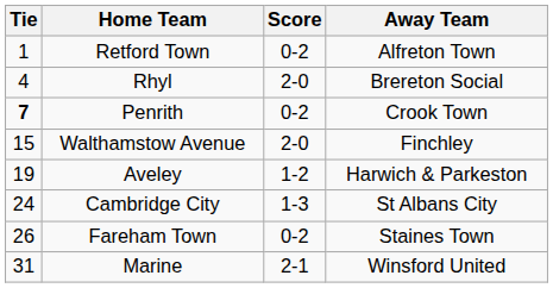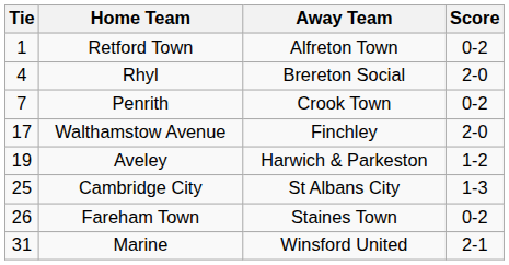 <table class="wikitable" style="text-align:center;">
 <tr>
 <th width=20>Tie</th>
 <th width=175>Home Team</th>
+<th width=175>Away Team</th>
 <th width=20>Score</th>
-<th width=175>Away Team</th>
 </tr>
 <tr>
 <td>1</td>
 <td>Retford Town</td>
+<td>Alfreton Town</td>
 <td>0-2</td>
-<td>Alfreton Town</td>
 </tr>
 <tr>
 <td>4</td>
 <td>Rhyl</td>
+<td>Brereton Social</td>
 <td>2-0</td>
-<td>Brereton Social</td>
 </tr>
 <tr>
-<td><strong>7</strong></td>
+<td>7</td>
 <td>Penrith</td>
+<td>Crook Town</td>
 <td>0-2</td>
-<td>Crook Town</td>
 </tr>
 <tr>
-<td>15</td>
+<td>17</td>
 <td>Walthamstow Avenue</td>
+<td>Finchley</td>
 <td>2-0</td>
-<td>Finchley</td>
 </tr>
 <tr>
 <td>19</td>
 <td>Aveley</td>
+<td>Harwich & Parkeston</td>
 <td>1-2</td>
-<td>Harwich & Parkeston</td>
 </tr>
 <tr>
-<td>24</td>
+<td>25</td>
 <td>Cambridge City</td>
+<td>St Albans City</td>
 <td>1-3</td>
-<td>St Albans City</td>
 </tr>
 <tr>
 <td>26</td>
 <td>Fareham Town</td>
+<td>Staines Town</td>
 <td>0-2</td>
-<td>Staines Town</td>
 </tr>
 <tr>
 <td>31</td>
 <td>Marine</td>
+<td>Winsford United</td>
 <td>2-1</td>
-<td>Winsford United</td>
 </tr>
 </table>
